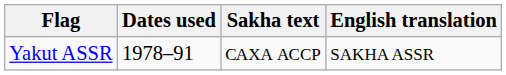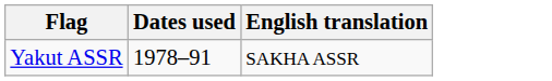 <table class="wikitable sortable noresize">
 <tr>
 <th>Flag</th>
 <th>Dates used</th>
-<th>Sakha text</th>
 <th>English translation</th>
 </tr>
 <tr>
 <td> <a href='#'>Yakut ASSR</a></td>
 <td>1978–91</td>
-<td><small>САХА АССР</small></td>
 <td><small>SAKHA ASSR</small></td>
 </tr>
 </table>
